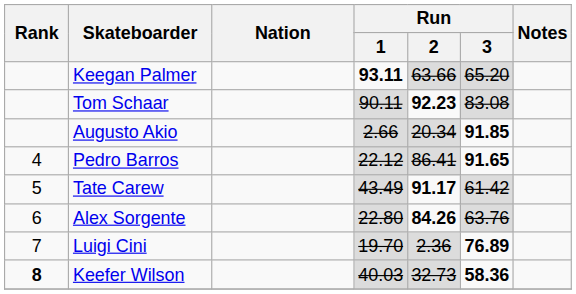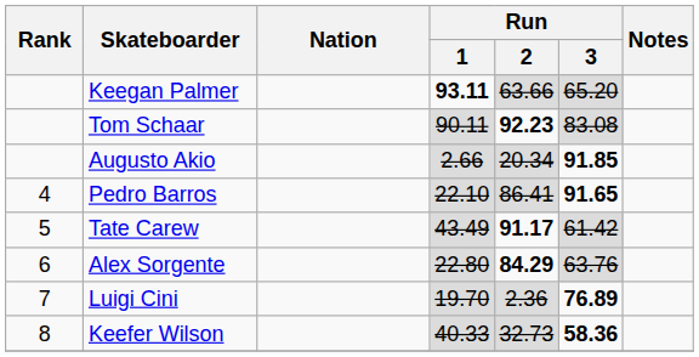 <table class="wikitable sortable" style="text-align:center">
 <tr>
 <th rowspan="2" width="50">Rank</th>
 <th rowspan="2" width="120">Skateboarder</th>
 <th rowspan="2" width="120">Nation</th>
 <th colspan="3">Run</th>
 <th rowspan="2" width="30">Notes</th>
 </tr>
 <tr>
 <th width="20">1</th>
 <th width="20">2</th>
 <th width="20">3</th>
 </tr>
 <tr>
 <td></td>
 <td align="left"><a href='#'>Keegan Palmer</a></td>
 <td align="left"></td>
 <td><strong>93.11</strong></td>
 <td bgcolor="gainsboro"><s>63.66</s></td>
 <td bgcolor="gainsboro"><s>65.20</s></td>
 <td></td>
 </tr>
 <tr>
 <td></td>
 <td align="left"><a href='#'>Tom Schaar</a></td>
 <td align="left"></td>
 <td bgcolor="gainsboro"><s>90.11</s></td>
 <td><strong>92.23</strong></td>
 <td bgcolor="gainsboro"><s>83.08</s></td>
 <td></td>
 </tr>
 <tr>
 <td></td>
 <td align="left"><a href='#'>Augusto Akio</a></td>
 <td align="left"></td>
 <td bgcolor="gainsboro"><s>2.66</s></td>
 <td bgcolor="gainsboro"><s>20.34</s></td>
 <td><strong>91.85</strong></td>
 <td></td>
 </tr>
 <tr>
 <td>4</td>
 <td align="left"><a href='#'>Pedro Barros</a></td>
 <td align="left"></td>
-<td bgcolor="gainsboro"><s>22.12</s></td>
+<td bgcolor="gainsboro"><s>22.10</s></td>
 <td bgcolor="gainsboro"><s>86.41</s></td>
 <td><strong>91.65</strong></td>
 <td></td>
 </tr>
 <tr>
 <td>5</td>
 <td align="left"><a href='#'>Tate Carew</a></td>
 <td align="left"></td>
 <td bgcolor="gainsboro"><s>43.49</s></td>
 <td><strong>91.17</strong></td>
 <td bgcolor="gainsboro"><s>61.42</s></td>
 <td></td>
 </tr>
 <tr>
 <td>6</td>
 <td align="left"><a href='#'>Alex Sorgente</a></td>
 <td align="left"></td>
 <td bgcolor="gainsboro"><s>22.80</s></td>
-<td><strong>84.26</strong></td>
+<td><strong>84.29</strong></td>
 <td bgcolor="gainsboro"><s>63.76</s></td>
 <td></td>
 </tr>
 <tr>
 <td>7</td>
 <td align="left"><a href='#'>Luigi Cini</a></td>
 <td align="left"></td>
 <td bgcolor="gainsboro"><s>19.70</s></td>
 <td bgcolor="gainsboro"><s>2.36</s></td>
 <td><strong>76.89</strong></td>
 <td></td>
 </tr>
 <tr>
-<td><strong>8</strong></td>
+<td>8</td>
 <td align="left"><a href='#'>Keefer Wilson</a></td>
 <td align="left"></td>
-<td bgcolor="gainsboro"><s>40.03</s></td>
+<td bgcolor="gainsboro"><s>40.33</s></td>
 <td bgcolor="gainsboro"><s>32.73</s></td>
 <td><strong>58.36</strong></td>
 <td></td>
 </tr>
 <tr>
 </tr>
 </table>
